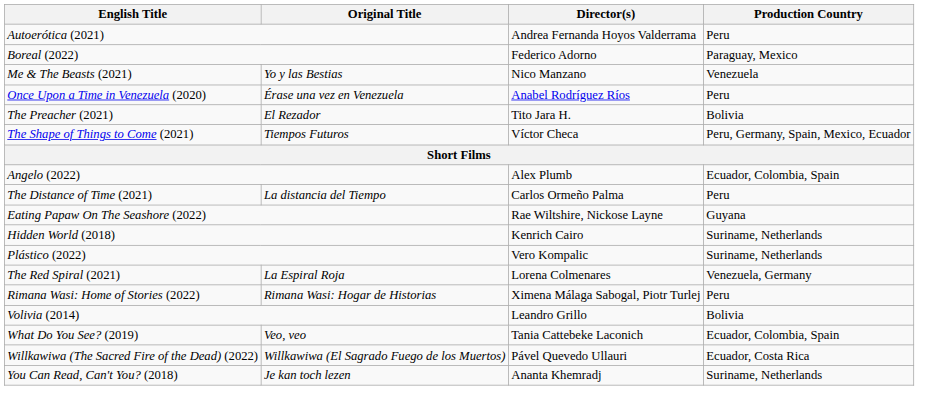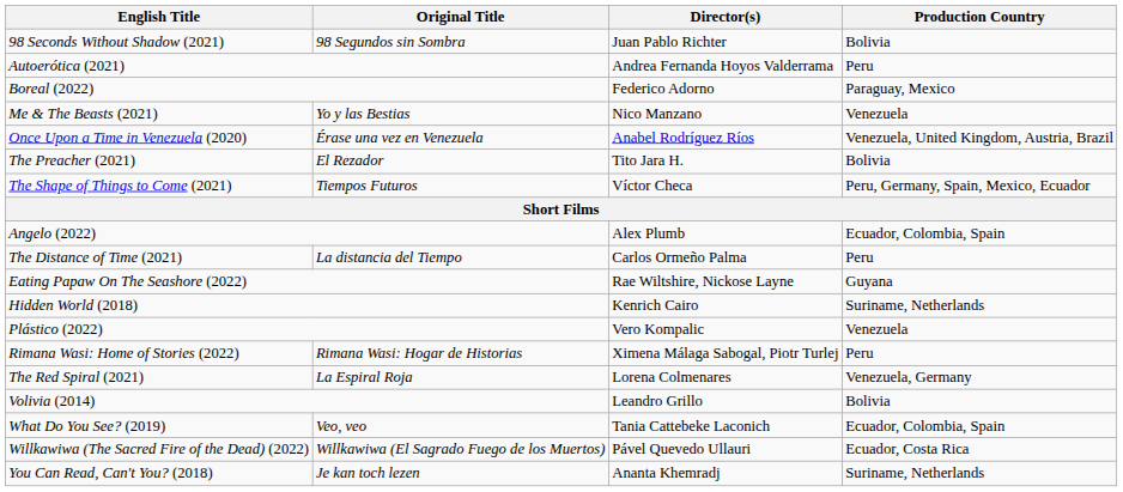 <table class="wikitable">
 <tr>
 <th>English Title</th>
 <th>Original Title</th>
 <th>Director(s)</th>
 <th>Production Country</th>
+</tr>
+<tr>
+<td><em>98 Seconds Without Shadow</em> (2021)</td>
+<td><em>98 Segundos sin Sombra</em></td>
+<td>Juan Pablo Richter</td>
+<td>Bolivia</td>
 </tr>
 <tr>
 <td colspan="2"><em>Autoerótica</em> (2021)</td>
 <td>Andrea Fernanda Hoyos Valderrama</td>
 <td>Peru</td>
 </tr>
 <tr>
 <td colspan="2"><em>Boreal</em> (2022)</td>
 <td>Federico Adorno</td>
 <td>Paraguay, Mexico</td>
 </tr>
 <tr>
 <td><em>Me & The Beasts</em> (2021)</td>
 <td><em>Yo y las Bestias</em></td>
 <td>Nico Manzano</td>
 <td>Venezuela</td>
 </tr>
 <tr>
 <td><em><a href='#'>Once Upon a Time in Venezuela</a></em> (2020)</td>
 <td><em>Érase una vez en Venezuela</em></td>
 <td><a href='#'>Anabel Rodríguez Ríos</a></td>
-<td>Peru</td>
+<td>Venezuela, United Kingdom, Austria, Brazil</td>
 </tr>
 <tr>
 <td><em>The Preacher</em> (2021)</td>
 <td><em>El Rezador</em></td>
 <td>Tito Jara H.</td>
 <td>Bolivia</td>
 </tr>
 <tr>
 <td><em><a href='#'>The Shape of Things to Come</a></em> (2021)</td>
 <td><em>Tiempos Futuros</em></td>
 <td>Víctor Checa</td>
 <td>Peru, Germany, Spain, Mexico, Ecuador</td>
 </tr>
 <tr>
 <th colspan="4">Short Films</th>
 </tr>
 <tr>
 <td colspan="2"><em>Angelo</em> (2022)</td>
 <td>Alex Plumb</td>
 <td>Ecuador, Colombia, Spain</td>
 </tr>
 <tr>
 <td><em>The Distance of Time</em> (2021)</td>
 <td><em>La distancia del Tiempo</em></td>
 <td>Carlos Ormeño Palma</td>
 <td>Peru</td>
 </tr>
 <tr>
 <td colspan="2"><em>Eating Papaw On The Seashore</em> (2022)</td>
 <td>Rae Wiltshire, Nickose Layne</td>
 <td>Guyana</td>
 </tr>
 <tr>
 <td colspan="2"><em>Hidden World</em> (2018)</td>
 <td>Kenrich Cairo</td>
 <td>Suriname, Netherlands</td>
 </tr>
 <tr>
 <td colspan="2"><em>Plástico</em> (2022)</td>
 <td>Vero Kompalic</td>
-<td>Suriname, Netherlands</td>
+<td>Venezuela</td>
+</tr>
+<tr>
+<td><em>Rimana Wasi: Home of Stories</em> (2022)</td>
+<td><em>Rimana Wasi: Hogar de Historias</em></td>
+<td>Ximena Málaga Sabogal, Piotr Turlej</td>
+<td>Peru</td>
 </tr>
 <tr>
 <td><em>The Red Spiral</em> (2021)</td>
 <td><em>La Espiral Roja</em></td>
 <td>Lorena Colmenares</td>
 <td>Venezuela, Germany</td>
-</tr>
-<tr>
-<td><em>Rimana Wasi: Home of Stories</em> (2022)</td>
-<td><em>Rimana Wasi: Hogar de Historias</em></td>
-<td>Ximena Málaga Sabogal, Piotr Turlej</td>
-<td>Peru</td>
 </tr>
 <tr>
 <td colspan="2"><em>Volivia</em> (2014)</td>
 <td>Leandro Grillo</td>
 <td>Bolivia</td>
 </tr>
 <tr>
 <td><em>What Do You See?</em> (2019)</td>
 <td><em>Veo, veo</em></td>
 <td>Tania Cattebeke Laconich</td>
 <td>Ecuador, Colombia, Spain</td>
 </tr>
 <tr>
 <td><em>Willkawiwa (The Sacred Fire of the Dead)</em> (2022)</td>
 <td><em>Willkawiwa (El Sagrado Fuego de los Muertos)</em></td>
 <td>Pável Quevedo Ullauri</td>
 <td>Ecuador, Costa Rica</td>
 </tr>
 <tr>
 <td><em>You Can Read, Can't You?</em> (2018)</td>
 <td><em>Je kan toch lezen</em></td>
 <td>Ananta Khemradj</td>
 <td>Suriname, Netherlands</td>
 </tr>
 </table>
